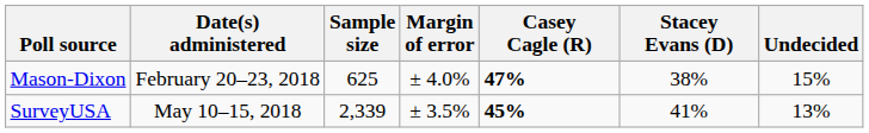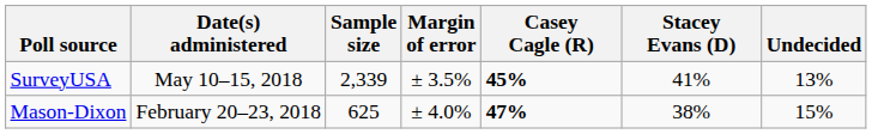 <table class="wikitable">
 <tr valign=bottom>
 <th>Poll source</th>
 <th>Date(s)<br>administered</th>
 <th>Sample<br>size</th>
 <th>Margin<br>of error</th>
 <th style="width:100px;">Casey<br>Cagle (R)</th>
 <th style="width:100px;">Stacey<br>Evans (D)</th>
 <th>Undecided</th>
 </tr>
 <tr>
+<td><a href='#'>SurveyUSA</a></td>
+<td align=center>May 10–15, 2018</td>
+<td align=center>2,339</td>
+<td align=center>± 3.5%</td>
+<td><strong>45%</strong></td>
+<td align=center>41%</td>
+<td align=center>13%</td>
+</tr>
+<tr>
 <td><a href='#'>Mason-Dixon</a></td>
 <td align=center>February 20–23, 2018</td>
 <td align=center>625</td>
 <td align=center>± 4.0%</td>
 <td><strong>47%</strong></td>
 <td align=center>38%</td>
 <td align=center>15%</td>
 </tr>
-<tr>
-<td><a href='#'>SurveyUSA</a></td>
-<td align=center>May 10–15, 2018</td>
-<td align=center>2,339</td>
-<td align=center>± 3.5%</td>
-<td><strong>45%</strong></td>
-<td align=center>41%</td>
-<td align=center>13%</td>
-</tr>
 </table>
